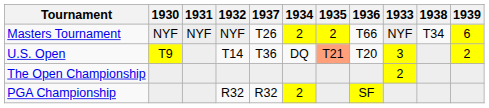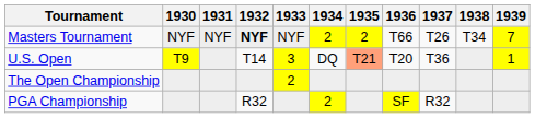 <table class="wikitable" style="font-size:95%;text-align:center;">
 <tr>
 <th>Tournament</th>
 <th>1930</th>
 <th>1931</th>
 <th>1932</th>
-<th>1937</th>
+<th>1933</th>
 <th>1934</th>
 <th>1935</th>
 <th>1936</th>
-<th>1933</th>
+<th>1937</th>
 <th>1938</th>
 <th>1939</th>
 </tr>
 <tr>
 <td align=left><a href='#'>Masters Tournament</a></td>
 <td style="background:#eeeeee;">NYF</td>
 <td style="background:#eeeeee;">NYF</td>
+<td style="background:#eeeeee;"><strong>NYF</strong></td>
 <td style="background:#eeeeee;">NYF</td>
-<td>T26</td>
 <td style="background:yellow;">2</td>
 <td style="background:yellow;">2</td>
 <td>T66</td>
-<td style="background:#eeeeee;">NYF</td>
+<td>T26</td>
 <td>T34</td>
-<td style="background:yellow;">6</td>
+<td style="background:yellow;">7</td>
 </tr>
 <tr>
 <td align=left><a href='#'>U.S. Open</a></td>
 <td style="background:yellow;">T9</td>
 <td style="background:#eeeeee;"></td>
 <td>T14</td>
-<td>T36</td>
+<td style="background:yellow;">3</td>
 <td>DQ</td>
 <td style="background: lightsalmon;">T21</td>
 <td>T20</td>
-<td style="background:yellow;">3</td>
+<td>T36</td>
 <td style="background:#eeeeee;"></td>
-<td style="background:yellow;">2</td>
+<td style="background:yellow;">1</td>
 </tr>
 <tr>
 <td align=left><a href='#'>The Open Championship</a></td>
 <td style="background:#eeeeee;"></td>
 <td style="background:#eeeeee;"></td>
 <td style="background:#eeeeee;"></td>
+<td style="background:yellow;">2</td>
 <td style="background:#eeeeee;"></td>
 <td style="background:#eeeeee;"></td>
 <td style="background:#eeeeee;"></td>
 <td style="background:#eeeeee;"></td>
-<td style="background:yellow;">2</td>
 <td style="background:#eeeeee;"></td>
 <td style="background:#eeeeee;"></td>
 </tr>
 <tr>
 <td align=left><a href='#'>PGA Championship</a></td>
 <td style="background:#eeeeee;"></td>
 <td style="background:#eeeeee;"></td>
 <td>R32</td>
-<td>R32</td>
+<td style="background:#eeeeee;"></td>
 <td style="background:yellow;">2</td>
 <td style="background:#eeeeee;"></td>
 <td style="background:yellow;">SF</td>
-<td style="background:#eeeeee;"></td>
+<td>R32</td>
 <td style="background:#eeeeee;"></td>
 <td style="background:#eeeeee;"></td>
 </tr>
 </table>
